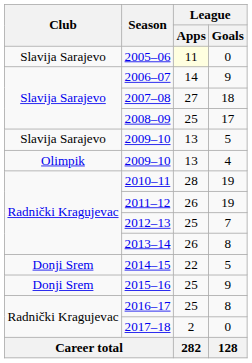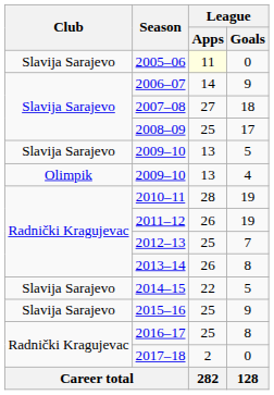 <table class="wikitable" style="text-align:center">
 <tr>
 <th rowspan="2">Club</th>
 <th rowspan="2">Season</th>
 <th colspan="2">League</th>
 </tr>
 <tr>
 <th>Apps</th>
 <th>Goals</th>
 </tr>
 <tr>
 <td rowspan="1">Slavija Sarajevo</td>
 <td><a href='#'>2005–06</a></td>
 <td style="background: lightyellow;">11</td>
 <td>0</td>
 </tr>
 <tr>
 <td rowspan="3"><a href='#'>Slavija Sarajevo</a></td>
 <td><a href='#'>2006–07</a></td>
 <td>14</td>
 <td>9</td>
 </tr>
 <tr>
 <td><a href='#'>2007–08</a></td>
 <td>27</td>
 <td>18</td>
 </tr>
 <tr>
 <td><a href='#'>2008–09</a></td>
 <td>25</td>
 <td>17</td>
 </tr>
 <tr>
 <td rowspan="1">Slavija Sarajevo</td>
 <td><a href='#'>2009–10</a></td>
 <td>13</td>
 <td>5</td>
 </tr>
 <tr>
 <td rowspan="1"><a href='#'>Olimpik</a></td>
 <td><a href='#'>2009–10</a></td>
 <td>13</td>
 <td>4</td>
 </tr>
 <tr>
 <td rowspan="4"><a href='#'>Radnički Kragujevac</a></td>
 <td><a href='#'>2010–11</a></td>
 <td>28</td>
 <td>19</td>
 </tr>
 <tr>
 <td><a href='#'>2011–12</a></td>
 <td>26</td>
 <td>19</td>
 </tr>
 <tr>
 <td><a href='#'>2012–13</a></td>
 <td>25</td>
 <td>7</td>
 </tr>
 <tr>
 <td><a href='#'>2013–14</a></td>
 <td>26</td>
 <td>8</td>
 </tr>
 <tr>
-<td rowspan="1"><a href='#'>Donji Srem</a></td>
+<td rowspan="1">Slavija Sarajevo</td>
 <td><a href='#'>2014–15</a></td>
 <td>22</td>
 <td>5</td>
 </tr>
 <tr>
-<td rowspan="1"><a href='#'>Donji Srem</a></td>
+<td rowspan="1">Slavija Sarajevo</td>
 <td><a href='#'>2015–16</a></td>
 <td>25</td>
 <td>9</td>
 </tr>
 <tr>
 <td rowspan="2">Radnički Kragujevac</td>
 <td><a href='#'>2016–17</a></td>
 <td>25</td>
 <td>8</td>
 </tr>
 <tr>
 <td><a href='#'>2017–18</a></td>
 <td>2</td>
 <td>0</td>
 </tr>
 <tr>
 <th colspan="2">Career total</th>
 <th>282</th>
 <th>128</th>
 </tr>
 </table>
